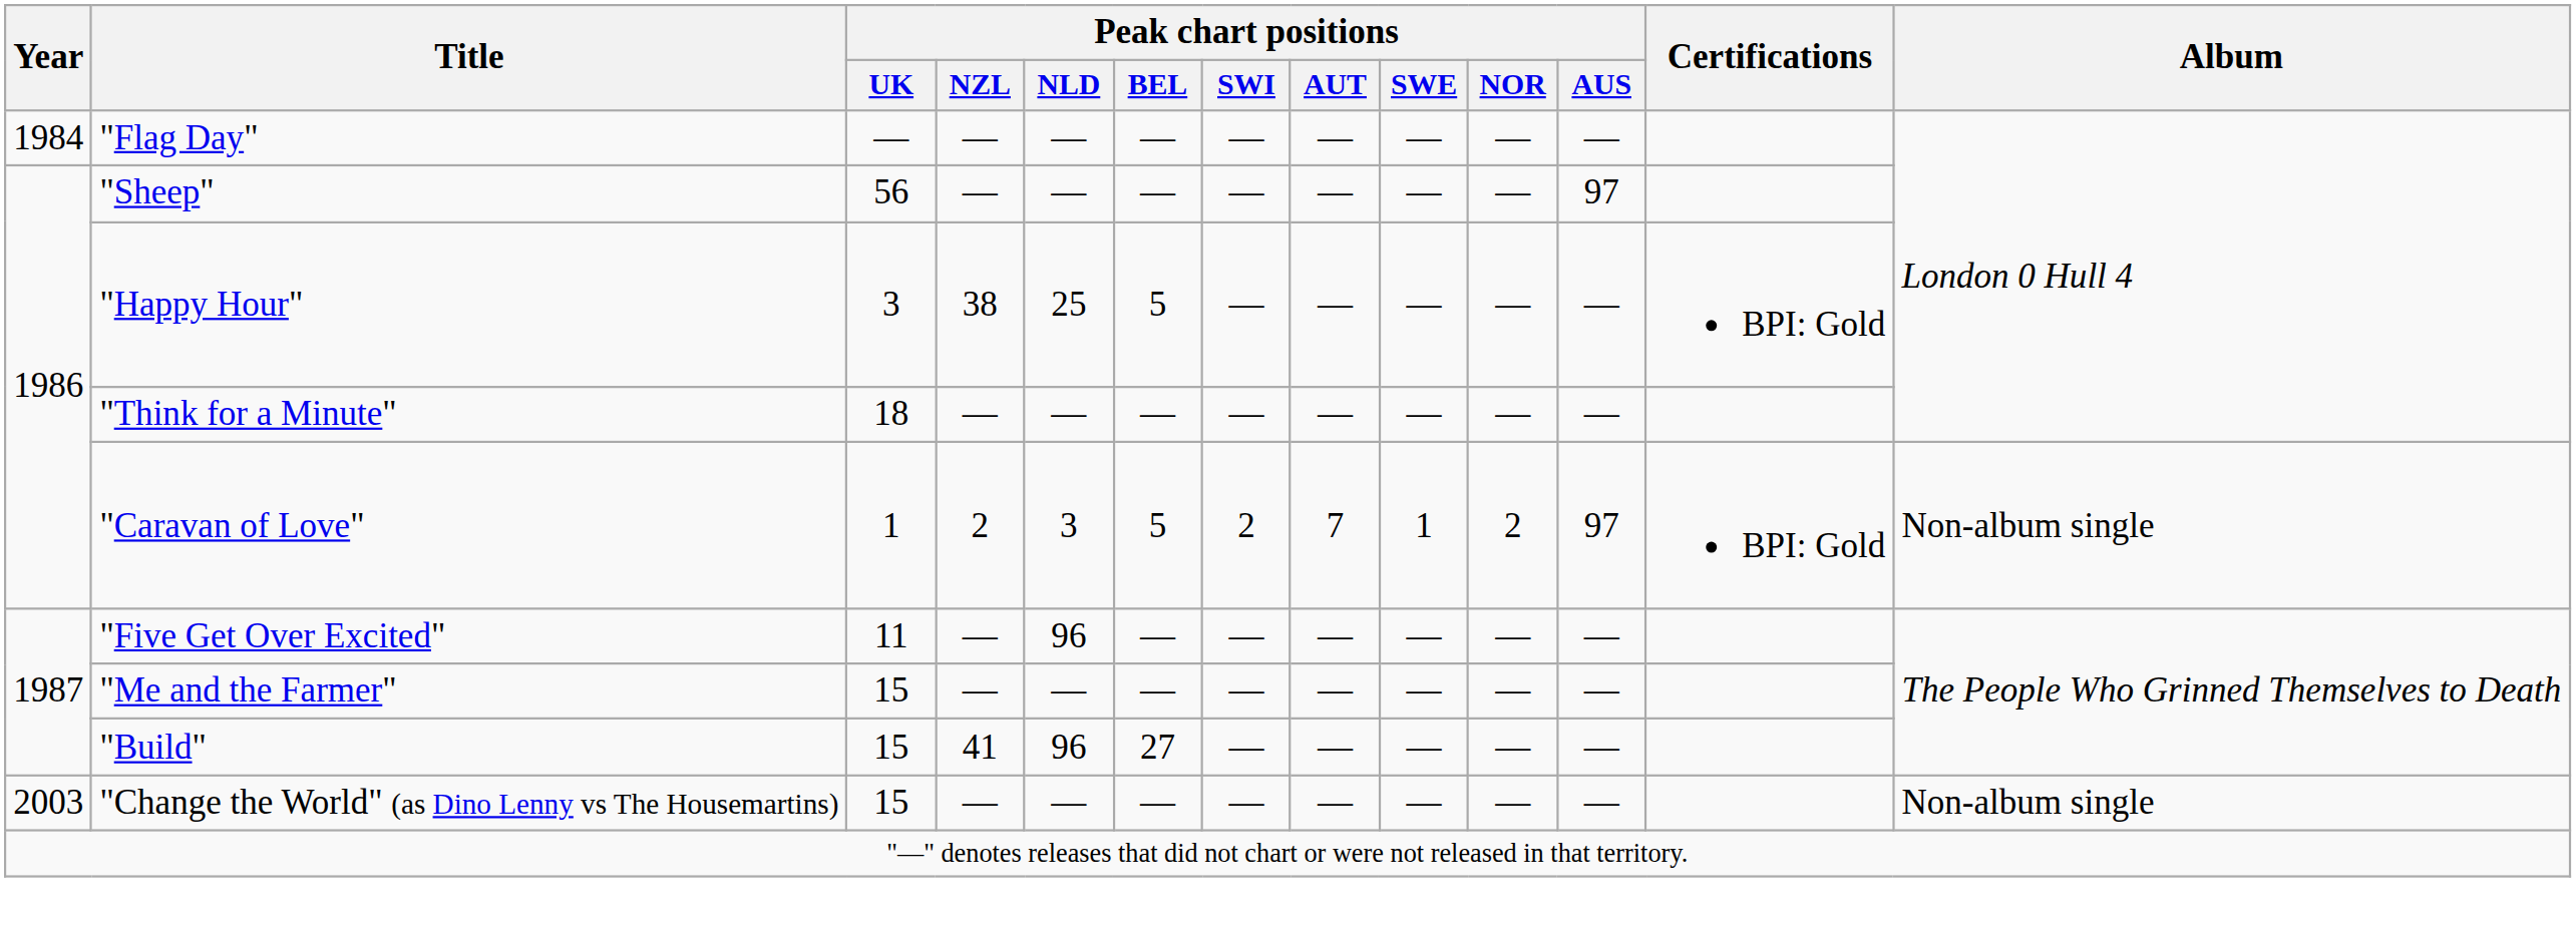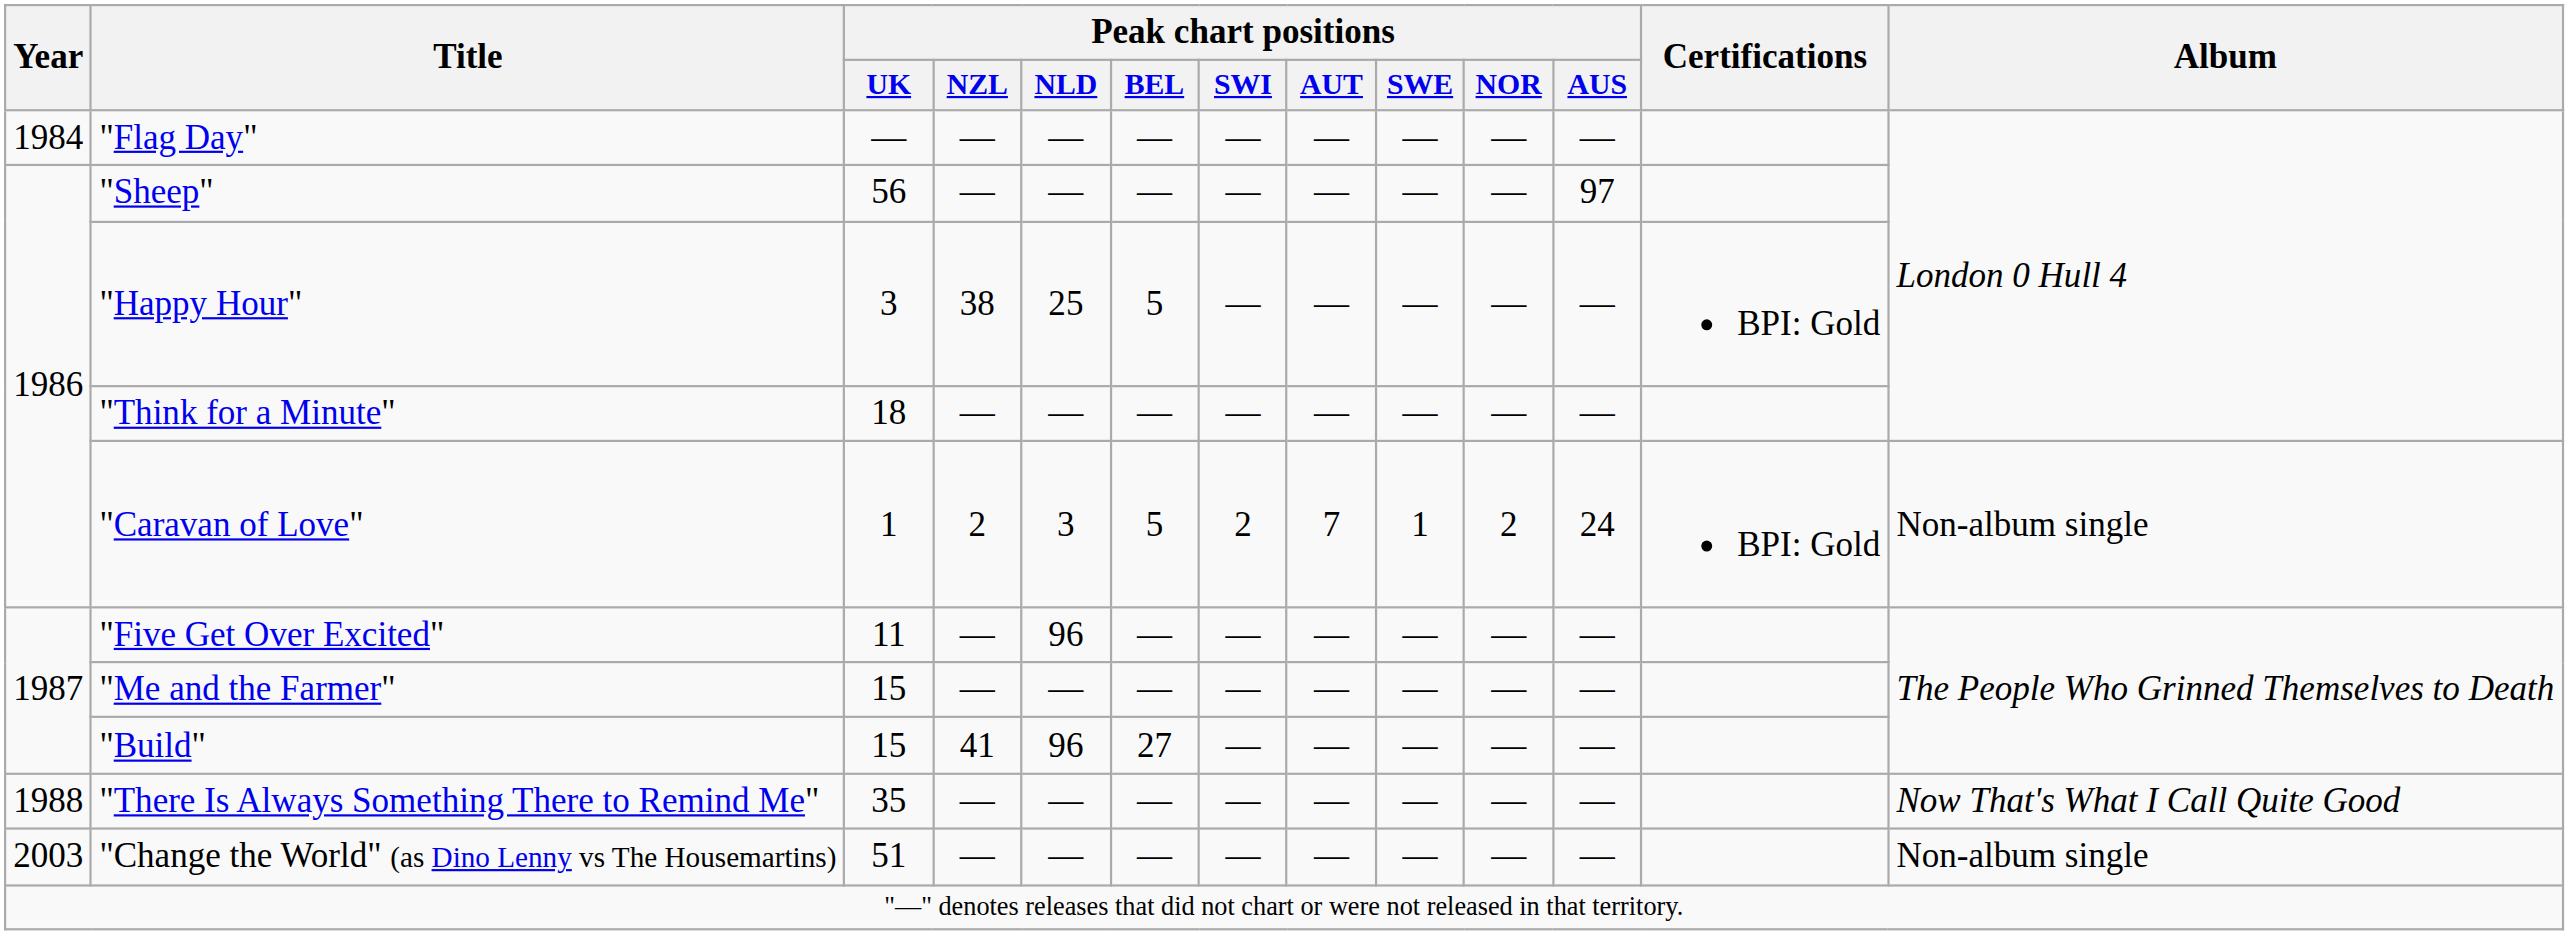 <table class="wikitable plainrowheaders">
 <tr>
 <th rowspan="2" style="width:1em;">Year</th>
 <th rowspan="2">Title</th>
 <th colspan="9">Peak chart positions</th>
 <th rowspan="2">Certifications</th>
 <th rowspan="2">Album</th>
 </tr>
 <tr>
 <th style="width:2.5em;font-size:85%"><a href='#'>UK</a><br></th>
 <th style="width:2.5em;font-size:85%"><a href='#'>NZL</a><br></th>
 <th style="width:2.5em;font-size:85%"><a href='#'>NLD</a><br></th>
 <th style="width:2.5em;font-size:85%"><a href='#'>BEL</a><br></th>
 <th style="width:2.5em;font-size:85%"><a href='#'>SWI</a><br></th>
 <th style="width:2.5em;font-size:85%"><a href='#'>AUT</a><br></th>
 <th style="width:2.5em;font-size:85%"><a href='#'>SWE</a><br></th>
 <th style="width:2.5em;font-size:85%"><a href='#'>NOR</a><br></th>
 <th style="width:2.5em;font-size:85%"><a href='#'>AUS</a><br></th>
 </tr>
 <tr>
 <td>1984</td>
 <td>"<a href='#'>Flag Day</a>"</td>
 <td style="text-align:center;">—</td>
 <td style="text-align:center;">—</td>
 <td style="text-align:center;">—</td>
 <td style="text-align:center;">—</td>
 <td style="text-align:center;">—</td>
 <td style="text-align:center;">—</td>
 <td style="text-align:center;">—</td>
 <td style="text-align:center;">—</td>
 <td style="text-align:center;">—</td>
 <td></td>
 <td rowspan="4"><em>London 0 Hull 4</em></td>
 </tr>
 <tr>
 <td rowspan="4">1986</td>
 <td>"<a href='#'>Sheep</a>"</td>
 <td style="text-align:center;">56</td>
 <td style="text-align:center;">—</td>
 <td style="text-align:center;">—</td>
 <td style="text-align:center;">—</td>
 <td style="text-align:center;">—</td>
 <td style="text-align:center;">—</td>
 <td style="text-align:center;">—</td>
 <td style="text-align:center;">—</td>
 <td style="text-align:center;">97</td>
 <td></td>
 </tr>
 <tr>
 <td>"<a href='#'>Happy Hour</a>"</td>
 <td style="text-align:center;">3</td>
 <td style="text-align:center;">38</td>
 <td style="text-align:center;">25</td>
 <td style="text-align:center;">5</td>
 <td style="text-align:center;">—</td>
 <td style="text-align:center;">—</td>
 <td style="text-align:center;">—</td>
 <td style="text-align:center;">—</td>
 <td style="text-align:center;">—</td>
 <td><br><ul><li>BPI: Gold</li></ul></td>
 </tr>
 <tr>
 <td>"<a href='#'>Think for a Minute</a>"</td>
 <td style="text-align:center;">18</td>
 <td style="text-align:center;">—</td>
 <td style="text-align:center;">—</td>
 <td style="text-align:center;">—</td>
 <td style="text-align:center;">—</td>
 <td style="text-align:center;">—</td>
 <td style="text-align:center;">—</td>
 <td style="text-align:center;">—</td>
 <td style="text-align:center;">—</td>
 <td></td>
 </tr>
 <tr>
 <td>"<a href='#'>Caravan of Love</a>"</td>
 <td style="text-align:center;">1</td>
 <td style="text-align:center;">2</td>
 <td style="text-align:center;">3</td>
 <td style="text-align:center;">5</td>
 <td style="text-align:center;">2</td>
 <td style="text-align:center;">7</td>
 <td style="text-align:center;">1</td>
 <td style="text-align:center;">2</td>
-<td style="text-align:center;">97</td>
+<td style="text-align:center;">24</td>
 <td><br><ul><li>BPI: Gold</li></ul></td>
 <td>Non-album single</td>
 </tr>
 <tr>
 <td rowspan="3">1987</td>
 <td>"<a href='#'>Five Get Over Excited</a>"</td>
 <td style="text-align:center;">11</td>
 <td style="text-align:center;">—</td>
 <td style="text-align:center;">96</td>
 <td style="text-align:center;">—</td>
 <td style="text-align:center;">—</td>
 <td style="text-align:center;">—</td>
 <td style="text-align:center;">—</td>
 <td style="text-align:center;">—</td>
 <td style="text-align:center;">—</td>
 <td></td>
 <td rowspan="3"><em>The People Who Grinned Themselves to Death</em></td>
 </tr>
 <tr>
 <td>"<a href='#'>Me and the Farmer</a>"</td>
 <td style="text-align:center;">15</td>
 <td style="text-align:center;">—</td>
 <td style="text-align:center;">—</td>
 <td style="text-align:center;">—</td>
 <td style="text-align:center;">—</td>
 <td style="text-align:center;">—</td>
 <td style="text-align:center;">—</td>
 <td style="text-align:center;">—</td>
 <td style="text-align:center;">—</td>
 <td></td>
 </tr>
 <tr>
 <td>"<a href='#'>Build</a>"</td>
 <td style="text-align:center;">15</td>
 <td style="text-align:center;">41</td>
 <td style="text-align:center;">96</td>
 <td style="text-align:center;">27</td>
 <td style="text-align:center;">—</td>
 <td style="text-align:center;">—</td>
 <td style="text-align:center;">—</td>
 <td style="text-align:center;">—</td>
 <td style="text-align:center;">—</td>
 <td></td>
 </tr>
 <tr>
+<td>1988</td>
+<td>"<a href='#'>There Is Always Something There to Remind Me</a>"</td>
+<td style="text-align:center;">35</td>
+<td style="text-align:center;">—</td>
+<td style="text-align:center;">—</td>
+<td style="text-align:center;">—</td>
+<td style="text-align:center;">—</td>
+<td style="text-align:center;">—</td>
+<td style="text-align:center;">—</td>
+<td style="text-align:center;">—</td>
+<td style="text-align:center;">—</td>
+<td></td>
+<td><em>Now That's What I Call Quite Good</em></td>
+</tr>
+<tr>
 <td>2003</td>
 <td>"Change the World" <small>(as <a href='#'>Dino Lenny</a> vs The Housemartins)</small></td>
-<td style="text-align:center;">15</td>
+<td style="text-align:center;">51</td>
 <td style="text-align:center;">—</td>
 <td style="text-align:center;">—</td>
 <td style="text-align:center;">—</td>
 <td style="text-align:center;">—</td>
 <td style="text-align:center;">—</td>
 <td style="text-align:center;">—</td>
 <td style="text-align:center;">—</td>
 <td style="text-align:center;">—</td>
 <td></td>
 <td>Non-album single</td>
 </tr>
 <tr>
 <td colspan="13" style="text-align:center; font-size:9pt;">"—" denotes releases that did not chart or were not released in that territory.</td>
 </tr>
 </table>
